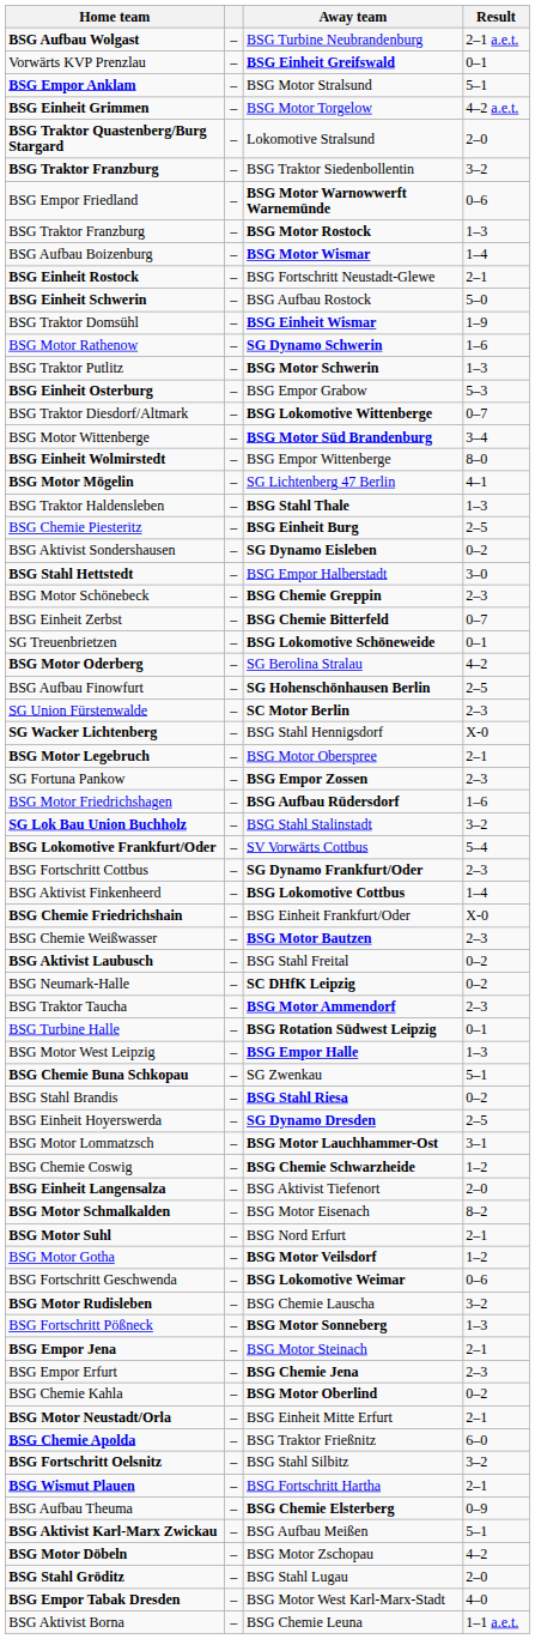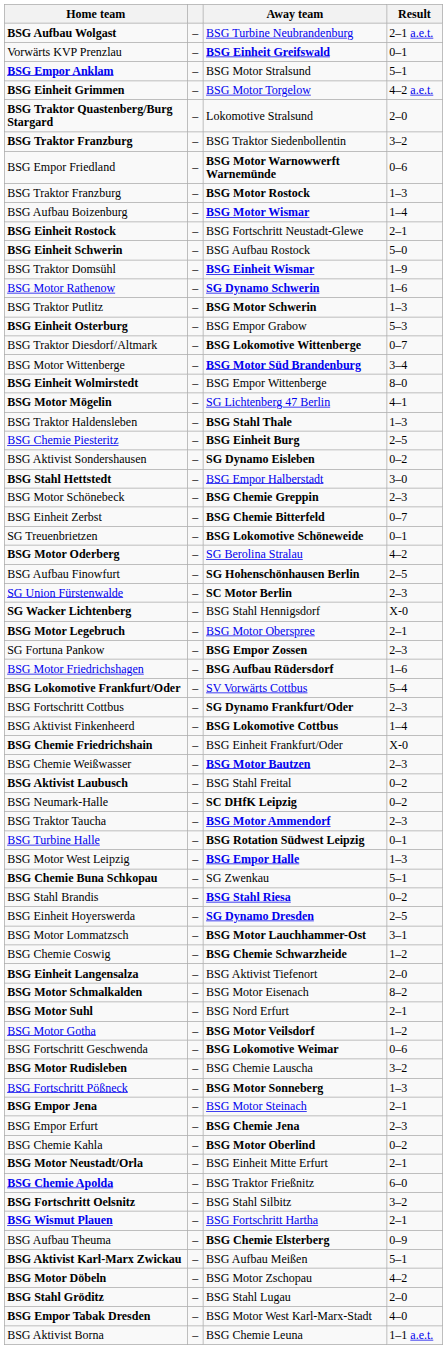 <table class="wikitable" style="width:585px;" border="1">
 <tr>
 <th style="width:250px;" align="left">Home team</th>
 <th style="width:15px;"></th>
 <th style="width:250px;" align="left">Away team</th>
 <th style="width:70px;" align="center;">Result</th>
 </tr>
 <tr>
 <td><strong>BSG Aufbau Wolgast</strong></td>
 <td align="center">–</td>
 <td><a href='#'>BSG Turbine Neubrandenburg</a></td>
 <td>2–1 <a href='#'>a.e.t.</a></td>
 </tr>
 <tr>
 <td>Vorwärts KVP Prenzlau</td>
 <td align="center">–</td>
 <td><strong><a href='#'>BSG Einheit Greifswald</a></strong></td>
 <td>0–1</td>
 </tr>
 <tr>
 <td><strong><a href='#'>BSG Empor Anklam</a></strong></td>
 <td align="center">–</td>
 <td>BSG Motor Stralsund</td>
 <td>5–1</td>
 </tr>
 <tr>
 <td><strong>BSG Einheit Grimmen</strong></td>
 <td align="center">–</td>
 <td><a href='#'>BSG Motor Torgelow</a></td>
 <td>4–2 <a href='#'>a.e.t.</a></td>
 </tr>
 <tr>
 <td><strong>BSG Traktor Quastenberg/Burg Stargard</strong></td>
 <td align="center">–</td>
 <td>Lokomotive Stralsund</td>
 <td>2–0</td>
 </tr>
 <tr>
 <td><strong>BSG Traktor Franzburg</strong></td>
 <td align="center">–</td>
 <td>BSG Traktor Siedenbollentin</td>
 <td>3–2</td>
 </tr>
 <tr>
 <td>BSG Empor Friedland</td>
 <td align="center">–</td>
 <td><strong>BSG Motor Warnowwerft Warnemünde</strong></td>
 <td>0–6</td>
 </tr>
 <tr>
 <td>BSG Traktor Franzburg</td>
 <td align="center">–</td>
 <td><strong>BSG Motor Rostock</strong></td>
 <td>1–3</td>
 </tr>
 <tr>
 <td>BSG Aufbau Boizenburg</td>
 <td align="center">–</td>
 <td><strong><a href='#'>BSG Motor Wismar</a></strong></td>
 <td>1–4</td>
 </tr>
 <tr>
 <td><strong>BSG Einheit Rostock</strong></td>
 <td align="center">–</td>
 <td>BSG Fortschritt Neustadt-Glewe</td>
 <td>2–1</td>
 </tr>
 <tr>
 <td><strong>BSG Einheit Schwerin</strong></td>
 <td align="center">–</td>
 <td>BSG Aufbau Rostock</td>
 <td>5–0</td>
 </tr>
 <tr>
 <td>BSG Traktor Domsühl</td>
 <td align="center">–</td>
 <td><strong><a href='#'>BSG Einheit Wismar</a></strong></td>
 <td>1–9</td>
 </tr>
 <tr>
 <td><a href='#'>BSG Motor Rathenow</a></td>
 <td align="center">–</td>
 <td><strong><a href='#'>SG Dynamo Schwerin</a></strong></td>
 <td>1–6</td>
 </tr>
 <tr>
 <td>BSG Traktor Putlitz</td>
 <td align="center">–</td>
 <td><strong>BSG Motor Schwerin</strong></td>
 <td>1–3</td>
 </tr>
 <tr>
 <td><strong>BSG Einheit Osterburg</strong></td>
 <td align="center">–</td>
 <td>BSG Empor Grabow</td>
 <td>5–3</td>
 </tr>
 <tr>
 <td>BSG Traktor Diesdorf/Altmark</td>
 <td align="center">–</td>
 <td><strong>BSG Lokomotive Wittenberge</strong></td>
 <td>0–7</td>
 </tr>
 <tr>
 <td>BSG Motor Wittenberge</td>
 <td align="center">–</td>
 <td><strong><a href='#'>BSG Motor Süd Brandenburg</a></strong></td>
 <td>3–4</td>
 </tr>
 <tr>
 <td><strong>BSG Einheit Wolmirstedt</strong></td>
 <td align="center">–</td>
 <td>BSG Empor Wittenberge</td>
 <td>8–0</td>
 </tr>
 <tr>
 <td><strong>BSG Motor Mögelin</strong></td>
 <td align="center">–</td>
 <td><a href='#'>SG Lichtenberg 47 Berlin</a></td>
 <td>4–1</td>
 </tr>
 <tr>
 <td>BSG Traktor Haldensleben</td>
 <td align="center">–</td>
 <td><strong>BSG Stahl Thale</strong></td>
 <td>1–3</td>
 </tr>
 <tr>
 <td><a href='#'>BSG Chemie Piesteritz</a></td>
 <td align="center">–</td>
 <td><strong>BSG Einheit Burg</strong></td>
 <td>2–5</td>
 </tr>
 <tr>
 <td>BSG Aktivist Sondershausen</td>
 <td align="center">–</td>
 <td><strong>SG Dynamo Eisleben</strong></td>
 <td>0–2</td>
 </tr>
 <tr>
 <td><strong>BSG Stahl Hettstedt</strong></td>
 <td align="center">–</td>
 <td><a href='#'>BSG Empor Halberstadt</a></td>
 <td>3–0</td>
 </tr>
 <tr>
 <td>BSG Motor Schönebeck</td>
 <td align="center">–</td>
 <td><strong>BSG Chemie Greppin</strong></td>
 <td>2–3</td>
 </tr>
 <tr>
 <td>BSG Einheit Zerbst</td>
 <td align="center">–</td>
 <td><strong>BSG Chemie Bitterfeld</strong></td>
 <td>0–7</td>
 </tr>
 <tr>
 <td>SG Treuenbrietzen</td>
 <td align="center">–</td>
 <td><strong>BSG Lokomotive Schöneweide</strong></td>
 <td>0–1</td>
 </tr>
 <tr>
 <td><strong>BSG Motor Oderberg</strong></td>
 <td align="center">–</td>
 <td><a href='#'>SG Berolina Stralau</a></td>
 <td>4–2</td>
 </tr>
 <tr>
 <td>BSG Aufbau Finowfurt</td>
 <td align="center">–</td>
 <td><strong>SG Hohenschönhausen Berlin</strong></td>
 <td>2–5</td>
 </tr>
 <tr>
 <td><a href='#'>SG Union Fürstenwalde</a></td>
 <td align="center">–</td>
 <td><strong>SC Motor Berlin</strong></td>
 <td>2–3</td>
 </tr>
 <tr>
 <td><strong>SG Wacker Lichtenberg</strong></td>
 <td align="center">–</td>
 <td>BSG Stahl Hennigsdorf</td>
 <td>X-0</td>
 </tr>
 <tr>
 <td><strong>BSG Motor Legebruch</strong></td>
 <td align="center">–</td>
 <td><a href='#'>BSG Motor Oberspree</a></td>
 <td>2–1</td>
 </tr>
 <tr>
 <td>SG Fortuna Pankow</td>
 <td align="center">–</td>
 <td><strong>BSG Empor Zossen</strong></td>
 <td>2–3</td>
 </tr>
 <tr>
 <td><a href='#'>BSG Motor Friedrichshagen</a></td>
 <td align="center">–</td>
 <td><strong>BSG Aufbau Rüdersdorf</strong></td>
 <td>1–6</td>
-</tr>
-<tr>
-<td><strong><a href='#'>SG Lok Bau Union Buchholz</a></strong></td>
-<td align="center">–</td>
-<td><a href='#'>BSG Stahl Stalinstadt</a></td>
-<td>3–2</td>
 </tr>
 <tr>
 <td><strong>BSG Lokomotive Frankfurt/Oder</strong></td>
 <td align="center">–</td>
 <td><a href='#'>SV Vorwärts Cottbus</a></td>
 <td>5–4</td>
 </tr>
 <tr>
 <td>BSG Fortschritt Cottbus</td>
 <td align="center">–</td>
 <td><strong>SG Dynamo Frankfurt/Oder</strong></td>
 <td>2–3</td>
 </tr>
 <tr>
 <td>BSG Aktivist Finkenheerd</td>
 <td align="center">–</td>
 <td><strong>BSG Lokomotive Cottbus</strong></td>
 <td>1–4</td>
 </tr>
 <tr>
 <td><strong>BSG Chemie Friedrichshain</strong></td>
 <td align="center">–</td>
 <td>BSG Einheit Frankfurt/Oder</td>
 <td>X-0 </td>
 </tr>
 <tr>
 <td>BSG Chemie Weißwasser</td>
 <td align="center">–</td>
 <td><strong><a href='#'>BSG Motor Bautzen</a></strong></td>
 <td>2–3</td>
 </tr>
 <tr>
 <td><strong>BSG Aktivist Laubusch</strong></td>
 <td align="center">–</td>
 <td>BSG Stahl Freital</td>
 <td>0–2</td>
 </tr>
 <tr>
 <td>BSG Neumark-Halle</td>
 <td align="center">–</td>
 <td><strong>SC DHfK Leipzig</strong></td>
 <td>0–2</td>
 </tr>
 <tr>
 <td>BSG Traktor Taucha</td>
 <td align="center">–</td>
 <td><strong><a href='#'>BSG Motor Ammendorf</a></strong></td>
 <td>2–3</td>
 </tr>
 <tr>
 <td><a href='#'>BSG Turbine Halle</a></td>
 <td align="center">–</td>
 <td><strong>BSG Rotation Südwest Leipzig</strong></td>
 <td>0–1</td>
 </tr>
 <tr>
 <td>BSG Motor West Leipzig</td>
 <td align="center">–</td>
 <td><strong><a href='#'>BSG Empor Halle</a></strong></td>
 <td>1–3</td>
 </tr>
 <tr>
 <td><strong>BSG Chemie Buna Schkopau</strong></td>
 <td align="center">–</td>
 <td>SG Zwenkau</td>
 <td>5–1</td>
 </tr>
 <tr>
 <td>BSG Stahl Brandis</td>
 <td align="center">–</td>
 <td><strong><a href='#'>BSG Stahl Riesa</a></strong></td>
 <td>0–2</td>
 </tr>
 <tr>
 <td>BSG Einheit Hoyerswerda</td>
 <td align="center">–</td>
 <td><strong><a href='#'>SG Dynamo Dresden</a></strong></td>
 <td>2–5</td>
 </tr>
 <tr>
 <td>BSG Motor Lommatzsch</td>
 <td align="center">–</td>
 <td><strong>BSG Motor Lauchhammer-Ost</strong></td>
 <td>3–1</td>
 </tr>
 <tr>
 <td>BSG Chemie Coswig</td>
 <td align="center">–</td>
 <td><strong>BSG Chemie Schwarzheide</strong></td>
 <td>1–2</td>
 </tr>
 <tr>
 <td><strong>BSG Einheit Langensalza</strong></td>
 <td align="center">–</td>
 <td>BSG Aktivist Tiefenort</td>
 <td>2–0</td>
 </tr>
 <tr>
 <td><strong>BSG Motor Schmalkalden</strong></td>
 <td align="center">–</td>
 <td>BSG Motor Eisenach</td>
 <td>8–2</td>
 </tr>
 <tr>
 <td><strong>BSG Motor Suhl</strong></td>
 <td align="center">–</td>
 <td>BSG Nord Erfurt</td>
 <td>2–1</td>
 </tr>
 <tr>
 <td><a href='#'>BSG Motor Gotha</a></td>
 <td align="center">–</td>
 <td><strong>BSG Motor Veilsdorf</strong></td>
 <td>1–2</td>
 </tr>
 <tr>
 <td>BSG Fortschritt Geschwenda</td>
 <td align="center">–</td>
 <td><strong>BSG Lokomotive Weimar</strong></td>
 <td>0–6</td>
 </tr>
 <tr>
 <td><strong>BSG Motor Rudisleben</strong></td>
 <td align="center">–</td>
 <td>BSG Chemie Lauscha</td>
 <td>3–2</td>
 </tr>
 <tr>
 <td><a href='#'>BSG Fortschritt Pößneck</a></td>
 <td align="center">–</td>
 <td><strong>BSG Motor Sonneberg</strong></td>
 <td>1–3</td>
 </tr>
 <tr>
 <td><strong>BSG Empor Jena</strong></td>
 <td align="center">–</td>
 <td><a href='#'>BSG Motor Steinach</a></td>
 <td>2–1</td>
 </tr>
 <tr>
 <td>BSG Empor Erfurt</td>
 <td align="center">–</td>
 <td><strong>BSG Chemie Jena</strong></td>
 <td>2–3</td>
 </tr>
 <tr>
 <td>BSG Chemie Kahla</td>
 <td align="center">–</td>
 <td><strong>BSG Motor Oberlind</strong></td>
 <td>0–2</td>
 </tr>
 <tr>
 <td><strong>BSG Motor Neustadt/Orla</strong></td>
 <td align="center">–</td>
 <td>BSG Einheit Mitte Erfurt</td>
 <td>2–1</td>
 </tr>
 <tr>
 <td><strong><a href='#'>BSG Chemie Apolda</a></strong></td>
 <td align="center">–</td>
 <td>BSG Traktor Frießnitz</td>
 <td>6–0</td>
 </tr>
 <tr>
 <td><strong>BSG Fortschritt Oelsnitz</strong></td>
 <td align="center">–</td>
 <td>BSG Stahl Silbitz</td>
 <td>3–2</td>
 </tr>
 <tr>
 <td><strong><a href='#'>BSG Wismut Plauen</a></strong></td>
 <td align="center">–</td>
 <td><a href='#'>BSG Fortschritt Hartha</a></td>
 <td>2–1</td>
 </tr>
 <tr>
 <td>BSG Aufbau Theuma</td>
 <td align="center">–</td>
 <td><strong>BSG Chemie Elsterberg</strong></td>
 <td>0–9</td>
 </tr>
 <tr>
 <td><strong>BSG Aktivist Karl-Marx Zwickau</strong></td>
 <td align="center">–</td>
 <td>BSG Aufbau Meißen</td>
 <td>5–1</td>
 </tr>
 <tr>
 <td><strong>BSG Motor Döbeln</strong></td>
 <td align="center">–</td>
 <td>BSG Motor Zschopau</td>
 <td>4–2</td>
 </tr>
 <tr>
 <td><strong>BSG Stahl Gröditz</strong></td>
 <td align="center">–</td>
 <td>BSG Stahl Lugau</td>
 <td>2–0</td>
 </tr>
 <tr>
 <td><strong>BSG Empor Tabak Dresden</strong></td>
 <td align="center">–</td>
 <td>BSG Motor West Karl-Marx-Stadt</td>
 <td>4–0</td>
 </tr>
 <tr>
 <td>BSG Aktivist Borna</td>
 <td align="center">–</td>
 <td>BSG Chemie Leuna</td>
 <td>1–1 <a href='#'>a.e.t.</a></td>
 </tr>
 </table>
